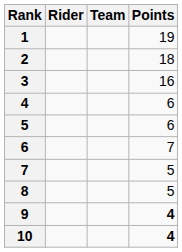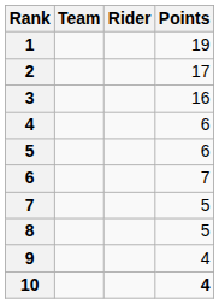 <table class="wikitable" margin-bottom:0;">
 <tr>
 <th scope="col">Rank</th>
+<th scope="col">Team</th>
 <th scope="col">Rider</th>
-<th scope="col">Team</th>
 <th scope="col">Points</th>
 </tr>
 <tr>
 <th scope="row">1</th>
+<td></td>
 <td> </td>
-<td></td>
 <td align="right">19</td>
 </tr>
 <tr>
 <th scope="row">2</th>
 <td></td>
 <td></td>
-<td align="right">18</td>
+<td align="right">17</td>
 </tr>
 <tr>
 <th scope="row">3</th>
+<td></td>
 <td> </td>
-<td></td>
 <td align="right">16</td>
 </tr>
 <tr>
 <th scope="row">4</th>
 <td></td>
 <td></td>
 <td align="right">6</td>
 </tr>
 <tr>
 <th scope="row">5</th>
 <td></td>
 <td></td>
 <td align="right">6</td>
 </tr>
 <tr>
 <th scope="row">6</th>
 <td></td>
 <td></td>
 <td align="right">7</td>
 </tr>
 <tr>
 <th scope="row">7</th>
 <td></td>
 <td></td>
 <td align="right">5</td>
 </tr>
 <tr>
 <th scope="row">8</th>
 <td></td>
 <td></td>
 <td align="right">5</td>
 </tr>
 <tr>
 <th scope="row">9</th>
 <td></td>
 <td></td>
-<td align="right"><strong>4</strong></td>
+<td align="right">4</td>
 </tr>
 <tr>
 <th scope="row">10</th>
 <td></td>
 <td></td>
 <td align="right"><strong>4</strong></td>
 </tr>
 </table>
